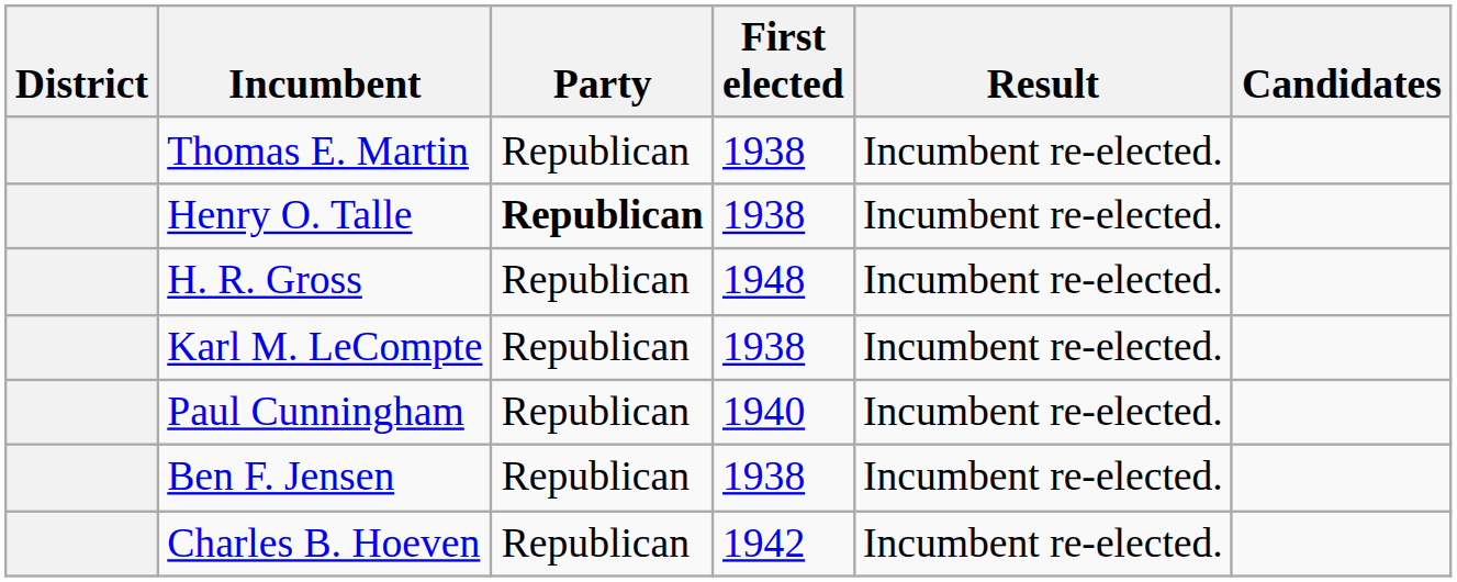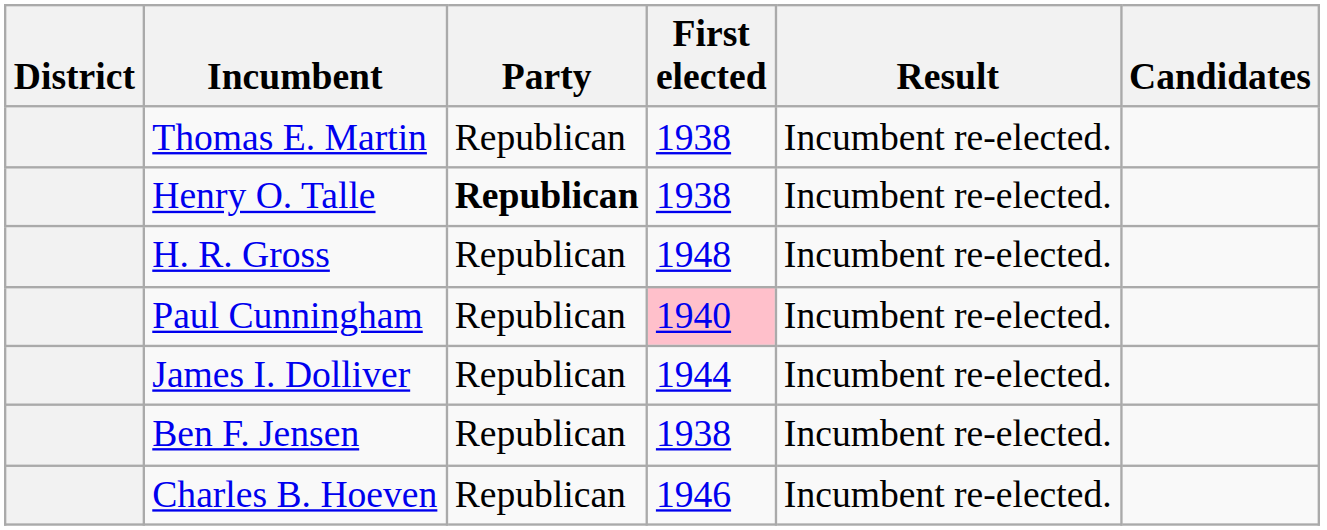 <table class=wikitable>
 <tr valign=bottom>
 <th>District</th>
 <th>Incumbent</th>
 <th>Party</th>
 <th>First<br>elected</th>
 <th>Result</th>
 <th>Candidates</th>
 </tr>
 <tr>
 <th></th>
 <td><a href='#'>Thomas E. Martin</a></td>
 <td>Republican</td>
 <td><a href='#'>1938</a></td>
 <td>Incumbent re-elected.</td>
 <td nowrap></td>
 </tr>
 <tr>
 <th></th>
 <td><a href='#'>Henry O. Talle</a></td>
 <td><strong>Republican</strong></td>
 <td><a href='#'>1938</a></td>
 <td>Incumbent re-elected.</td>
 <td nowrap></td>
 </tr>
 <tr>
 <th></th>
 <td><a href='#'>H. R. Gross</a></td>
 <td>Republican</td>
 <td><a href='#'>1948</a></td>
 <td>Incumbent re-elected.</td>
 <td nowrap></td>
 </tr>
 <tr>
 <th></th>
-<td><a href='#'>Karl M. LeCompte</a></td>
+<td><a href='#'>Paul Cunningham</a></td>
 <td>Republican</td>
-<td><a href='#'>1938</a></td>
+<td style="background: pink;"><a href='#'>1940</a></td>
 <td>Incumbent re-elected.</td>
 <td nowrap></td>
 </tr>
 <tr>
 <th></th>
-<td><a href='#'>Paul Cunningham</a></td>
+<td><a href='#'>James I. Dolliver</a></td>
 <td>Republican</td>
-<td><a href='#'>1940</a></td>
+<td><a href='#'>1944</a></td>
 <td>Incumbent re-elected.</td>
 <td nowrap></td>
 </tr>
 <tr>
 <th></th>
 <td><a href='#'>Ben F. Jensen</a></td>
 <td>Republican</td>
 <td><a href='#'>1938</a></td>
 <td>Incumbent re-elected.</td>
 <td nowrap></td>
 </tr>
 <tr>
 <th></th>
 <td><a href='#'>Charles B. Hoeven</a></td>
 <td>Republican</td>
-<td><a href='#'>1942</a></td>
+<td><a href='#'>1946</a></td>
 <td>Incumbent re-elected.</td>
 <td nowrap></td>
 </tr>
 </table>
